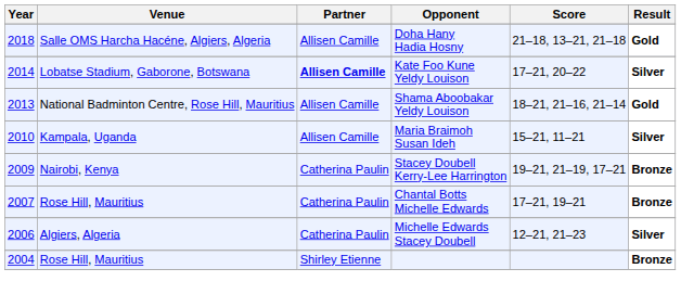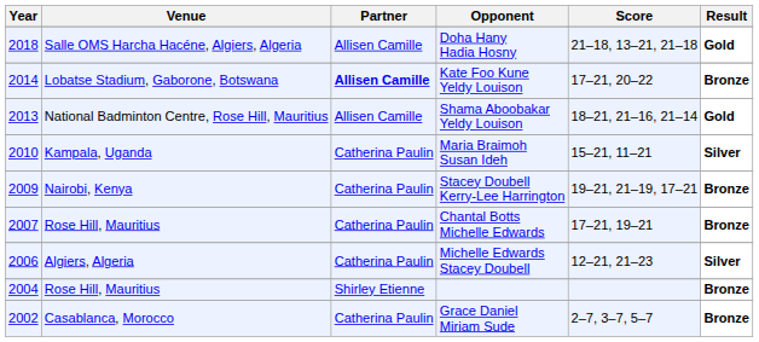 <table class="sortable wikitable" style="font-size: 90%;">
 <tr>
 <th>Year</th>
 <th>Venue</th>
 <th>Partner</th>
 <th>Opponent</th>
 <th>Score</th>
 <th>Result</th>
 </tr>
 <tr>
 </tr>
 <tr style="background:#ECF2FF">
 <td align="center"><a href='#'>2018</a></td>
 <td align="left"><a href='#'>Salle OMS Harcha Hacéne</a>, <a href='#'>Algiers</a>, <a href='#'>Algeria</a></td>
 <td align="left"> <a href='#'>Allisen Camille</a></td>
 <td align="left"> <a href='#'>Doha Hany</a> <br>  <a href='#'>Hadia Hosny</a></td>
 <td align="left">21–18, 13–21, 21–18</td>
 <td style="text-align:left; background:white"> <strong>Gold</strong></td>
 </tr>
 <tr>
 </tr>
 <tr style="background:#ECF2FF">
 <td align="center"><a href='#'>2014</a></td>
 <td align="left"><a href='#'>Lobatse Stadium</a>, <a href='#'>Gaborone</a>, <a href='#'>Botswana</a></td>
 <td align="left"><strong> <a href='#'>Allisen Camille</a></strong></td>
 <td align="left"> <a href='#'>Kate Foo Kune</a><br> <a href='#'>Yeldy Louison</a></td>
 <td align="left">17–21, 20–22</td>
-<td style="text-align:left; background:white"> <strong>Silver</strong></td>
+<td style="text-align:left; background:white"> <strong>Bronze</strong></td>
 </tr>
 <tr>
 </tr>
 <tr style="background:#ECF2FF">
 <td align="center"><a href='#'>2013</a></td>
 <td align="left">National Badminton Centre, <a href='#'>Rose Hill</a>, <a href='#'>Mauritius</a></td>
 <td align="left"> <a href='#'>Allisen Camille</a></td>
 <td align="left"> <a href='#'>Shama Aboobakar</a><br> <a href='#'>Yeldy Louison</a></td>
 <td align="left">18–21, 21–16, 21–14</td>
 <td style="text-align:left; background:white"> <strong>Gold</strong></td>
 </tr>
 <tr>
 </tr>
 <tr style="background:#ECF2FF">
 <td align="center"><a href='#'>2010</a></td>
 <td align="left"><a href='#'>Kampala</a>, <a href='#'>Uganda</a></td>
-<td align="left"> <a href='#'>Allisen Camille</a></td>
+<td align="left"> <a href='#'>Catherina Paulin</a></td>
 <td align="left"> <a href='#'>Maria Braimoh</a><br> <a href='#'>Susan Ideh</a></td>
 <td align="left">15–21, 11–21</td>
 <td style="text-align:left; background:white"> <strong>Silver</strong></td>
 </tr>
 <tr>
 </tr>
 <tr style="background:#ECF2FF">
 <td align="center"><a href='#'>2009</a></td>
 <td align="left"><a href='#'>Nairobi</a>, <a href='#'>Kenya</a></td>
 <td align="left"> <a href='#'>Catherina Paulin</a></td>
 <td align="left"> <a href='#'>Stacey Doubell</a><br> <a href='#'>Kerry-Lee Harrington</a></td>
 <td align="left">19–21, 21–19, 17–21</td>
 <td style="text-align:left; background:white"> <strong>Bronze</strong></td>
 </tr>
 <tr>
 </tr>
 <tr style="background:#ECF2FF">
 <td align="center"><a href='#'>2007</a></td>
 <td align="left"><a href='#'>Rose Hill</a>, <a href='#'>Mauritius</a></td>
 <td align="left"> <a href='#'>Catherina Paulin</a></td>
 <td align="left"> <a href='#'>Chantal Botts</a><br> <a href='#'>Michelle Edwards</a></td>
 <td align="left">17–21, 19–21</td>
 <td style="text-align:left; background:white"> <strong>Bronze</strong></td>
 </tr>
 <tr>
 </tr>
 <tr style="background:#ECF2FF">
 <td align="center"><a href='#'>2006</a></td>
 <td align="left"><a href='#'>Algiers</a>, <a href='#'>Algeria</a></td>
 <td align="left"> <a href='#'>Catherina Paulin</a></td>
 <td align="left"> <a href='#'>Michelle Edwards</a><br> <a href='#'>Stacey Doubell</a></td>
 <td align="left">12–21, 21–23</td>
 <td style="text-align:left; background:white"> <strong>Silver</strong></td>
 </tr>
 <tr>
 </tr>
 <tr style="background:#ECF2FF">
 <td align="center"><a href='#'>2004</a></td>
 <td align="left"><a href='#'>Rose Hill</a>, <a href='#'>Mauritius</a></td>
 <td align="left"> <a href='#'>Shirley Etienne</a></td>
 <td align="left"> <br></td>
 <td align="left"></td>
 <td style="text-align:left; background:white"> <strong>Bronze</strong></td>
 </tr>
 <tr>
 </tr>
+<tr style="background:#ECF2FF">
+<td align="center"><a href='#'>2002</a></td>
+<td align="left"><a href='#'>Casablanca</a>, <a href='#'>Morocco</a></td>
+<td align="left"> <a href='#'>Catherina Paulin</a></td>
+<td align="left"> <a href='#'>Grace Daniel</a><br> <a href='#'>Miriam Sude</a></td>
+<td align="left">2–7, 3–7, 5–7</td>
+<td style="text-align:left; background:white"> <strong>Bronze</strong></td>
+</tr>
 </table>
